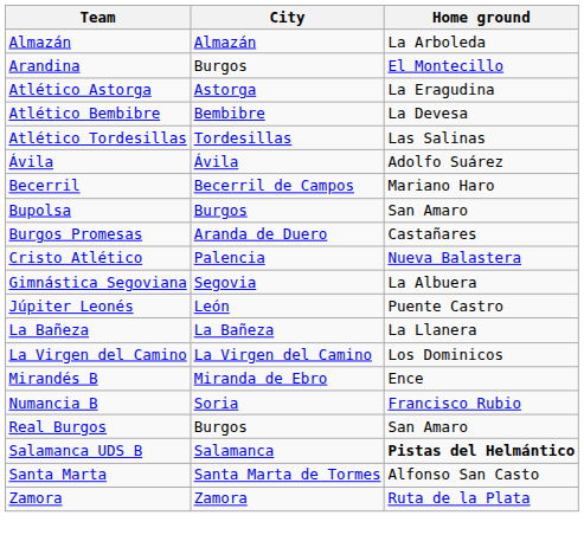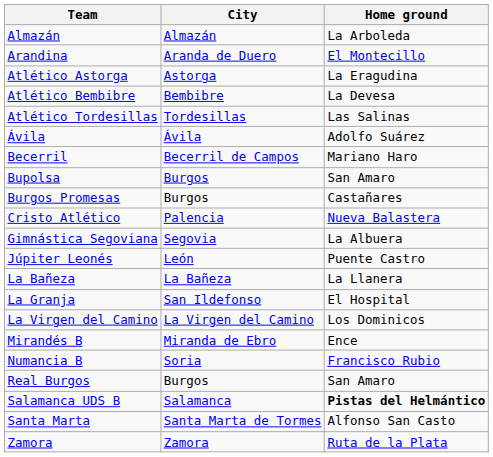 <table class="wikitable sortable">
 <tr>
 <th>Team</th>
 <th>City</th>
 <th>Home ground</th>
 </tr>
 <tr>
 <td><a href='#'>Almazán</a></td>
 <td><a href='#'>Almazán</a></td>
 <td>La Arboleda</td>
 </tr>
 <tr>
 <td><a href='#'>Arandina</a></td>
-<td>Burgos</td>
+<td><a href='#'>Aranda de Duero</a></td>
 <td><a href='#'>El Montecillo</a></td>
 </tr>
 <tr>
 <td><a href='#'>Atlético Astorga</a></td>
 <td><a href='#'>Astorga</a></td>
 <td>La Eragudina</td>
 </tr>
 <tr>
 <td><a href='#'>Atlético Bembibre</a></td>
 <td><a href='#'>Bembibre</a></td>
 <td>La Devesa</td>
 </tr>
 <tr>
 <td><a href='#'>Atlético Tordesillas</a></td>
 <td><a href='#'>Tordesillas</a></td>
 <td>Las Salinas</td>
 </tr>
 <tr>
 <td><a href='#'>Ávila</a></td>
 <td><a href='#'>Ávila</a></td>
 <td>Adolfo Suárez</td>
 </tr>
 <tr>
 <td><a href='#'>Becerril</a></td>
 <td><a href='#'>Becerril de Campos</a></td>
 <td>Mariano Haro</td>
 </tr>
 <tr>
 <td><a href='#'>Bupolsa</a></td>
 <td><a href='#'>Burgos</a></td>
 <td>San Amaro</td>
 </tr>
 <tr>
 <td><a href='#'>Burgos Promesas</a></td>
-<td><a href='#'>Aranda de Duero</a></td>
+<td>Burgos</td>
 <td>Castañares</td>
 </tr>
 <tr>
 <td><a href='#'>Cristo Atlético</a></td>
 <td><a href='#'>Palencia</a></td>
 <td><a href='#'>Nueva Balastera</a></td>
 </tr>
 <tr>
 <td><a href='#'>Gimnástica Segoviana</a></td>
 <td><a href='#'>Segovia</a></td>
 <td>La Albuera</td>
 </tr>
 <tr>
 <td><a href='#'>Júpiter Leonés</a></td>
 <td><a href='#'>León</a></td>
 <td>Puente Castro</td>
 </tr>
 <tr>
 <td><a href='#'>La Bañeza</a></td>
 <td><a href='#'>La Bañeza</a></td>
 <td>La Llanera</td>
+</tr>
+<tr>
+<td><a href='#'>La Granja</a></td>
+<td><a href='#'>San Ildefonso</a></td>
+<td>El Hospital</td>
 </tr>
 <tr>
 <td><a href='#'>La Virgen del Camino</a></td>
 <td><a href='#'>La Virgen del Camino</a></td>
 <td>Los Dominicos</td>
 </tr>
 <tr>
 <td><a href='#'>Mirandés B</a></td>
 <td><a href='#'>Miranda de Ebro</a></td>
 <td>Ence</td>
 </tr>
 <tr>
 <td><a href='#'>Numancia B</a></td>
 <td><a href='#'>Soria</a></td>
 <td><a href='#'>Francisco Rubio</a></td>
 </tr>
 <tr>
 <td><a href='#'>Real Burgos</a></td>
 <td>Burgos</td>
 <td>San Amaro</td>
 </tr>
 <tr>
 <td><a href='#'>Salamanca UDS B</a></td>
 <td><a href='#'>Salamanca</a></td>
 <td><strong>Pistas del Helmántico</strong></td>
 </tr>
 <tr>
 <td><a href='#'>Santa Marta</a></td>
 <td><a href='#'>Santa Marta de Tormes</a></td>
 <td>Alfonso San Casto</td>
 </tr>
 <tr>
 <td><a href='#'>Zamora</a></td>
 <td><a href='#'>Zamora</a></td>
 <td><a href='#'>Ruta de la Plata</a></td>
 </tr>
 </table>
